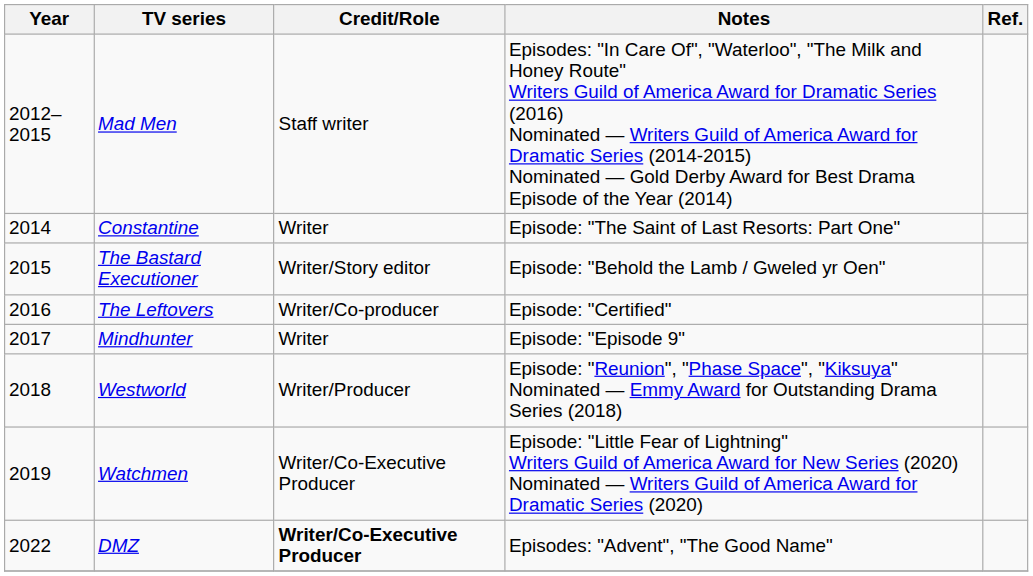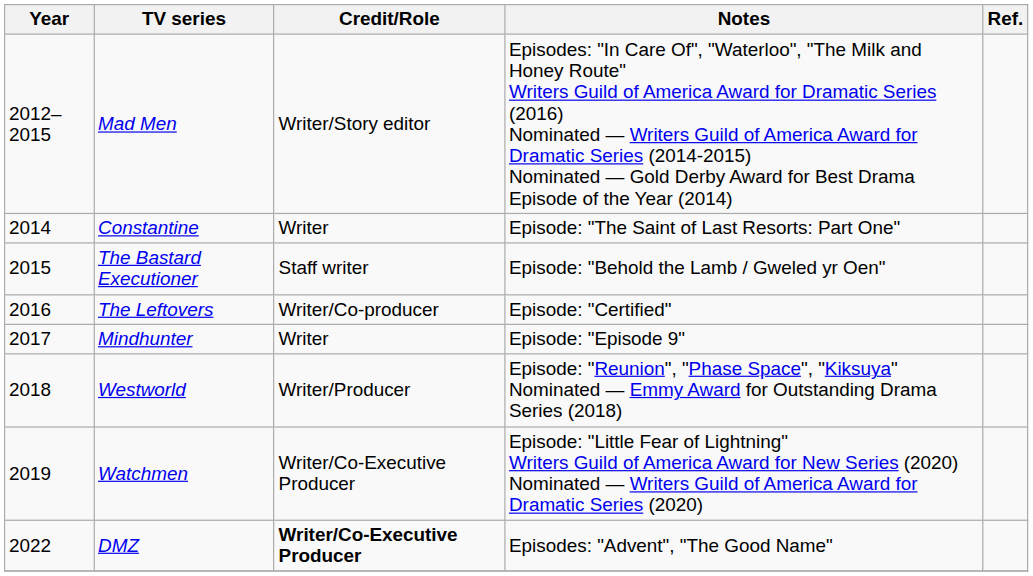 <table class="wikitable sortable">
 <tr>
 <th>Year</th>
 <th>TV series</th>
 <th>Credit/Role</th>
 <th>Notes</th>
 <th>Ref.</th>
 </tr>
 <tr>
 <td>2012–2015</td>
 <td><em><a href='#'>Mad Men</a></em></td>
-<td>Staff writer</td>
+<td>Writer/Story editor</td>
 <td>Episodes: "In Care Of", "Waterloo", "The Milk and Honey Route" <br><a href='#'>Writers Guild of America Award for Dramatic Series</a> (2016)<br>Nominated — <a href='#'>Writers Guild of America Award for Dramatic Series</a> (2014-2015)<br>Nominated — Gold Derby Award for Best Drama Episode of the Year (2014)</td>
 <td></td>
 </tr>
 <tr>
 <td>2014</td>
 <td><em><a href='#'>Constantine</a></em></td>
 <td>Writer</td>
 <td>Episode: "The Saint of Last Resorts: Part One"</td>
 <td></td>
 </tr>
 <tr>
 <td>2015</td>
 <td><em><a href='#'>The Bastard Executioner</a></em></td>
-<td>Writer/Story editor</td>
+<td>Staff writer</td>
 <td>Episode: "Behold the Lamb / Gweled yr Oen"</td>
 <td></td>
 </tr>
 <tr>
 <td>2016</td>
 <td><em><a href='#'>The Leftovers</a></em></td>
 <td>Writer/Co-producer</td>
 <td>Episode: "Certified"</td>
 <td></td>
 </tr>
 <tr>
 <td>2017</td>
 <td><em><a href='#'>Mindhunter</a></em></td>
 <td>Writer</td>
 <td>Episode: "Episode 9"</td>
 <td></td>
 </tr>
 <tr>
 <td>2018</td>
 <td><em><a href='#'>Westworld</a></em></td>
 <td>Writer/Producer</td>
 <td>Episode: "<a href='#'>Reunion</a>", "<a href='#'>Phase Space</a>", "<a href='#'>Kiksuya</a>"<br>Nominated — <a href='#'>Emmy Award</a> for Outstanding Drama Series (2018)</td>
 <td></td>
 </tr>
 <tr>
 <td>2019</td>
 <td><em><a href='#'>Watchmen</a></em></td>
 <td>Writer/Co-Executive Producer</td>
 <td>Episode: "Little Fear of Lightning"<br><a href='#'>Writers Guild of America Award for New Series</a> (2020)<br>Nominated — <a href='#'>Writers Guild of America Award for Dramatic Series</a> (2020)</td>
 <td></td>
 </tr>
 <tr>
 <td>2022</td>
 <td><em><a href='#'>DMZ</a></em></td>
 <td><strong>Writer/Co-Executive Producer</strong></td>
 <td>Episodes: "Advent", "The Good Name"</td>
 <td></td>
 </tr>
 <tr>
 </tr>
 </table>
